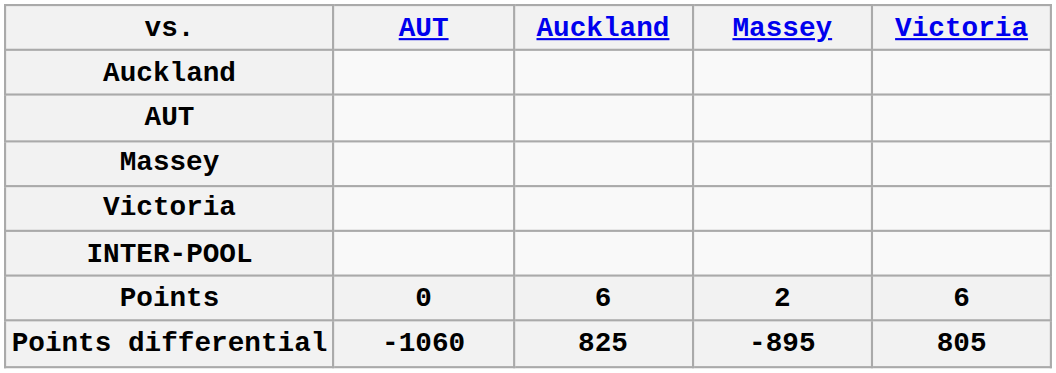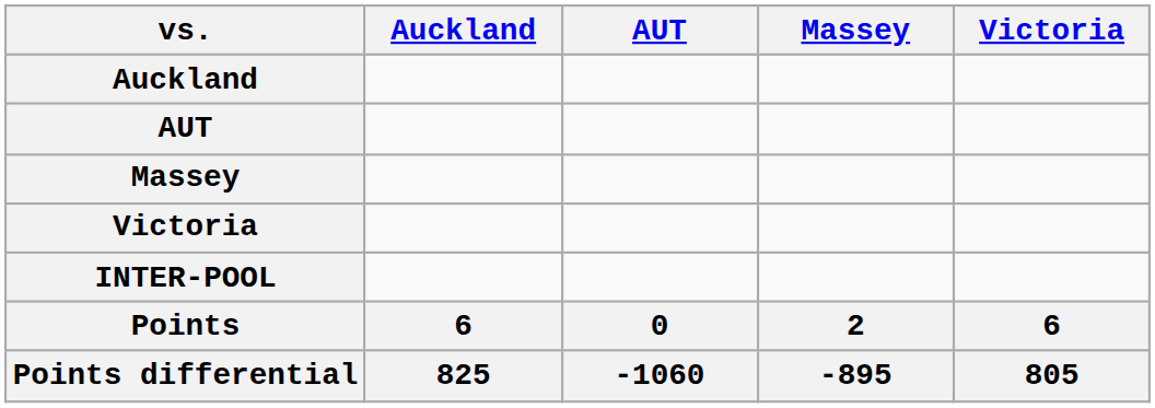 <table class="wikitable" style="text-align:center">
 <tr>
 <th>vs.</th>
+<th style="width: 6em"><a href='#'>Auckland</a></th>
 <th style="width: 6em"><a href='#'>AUT</a></th>
-<th style="width: 6em"><a href='#'>Auckland</a></th>
 <th style="width: 6em"><a href='#'>Massey</a></th>
 <th style="width: 6em"><a href='#'>Victoria</a><br></th>
 </tr>
 <tr>
 <th>Auckland</th>
 <td></td>
 <td></td>
 <td></td>
 <td></td>
 </tr>
 <tr>
 <th>AUT</th>
 <td></td>
 <td></td>
 <td></td>
 <td></td>
 </tr>
 <tr>
 <th>Massey</th>
 <td></td>
 <td></td>
 <td></td>
 <td></td>
 </tr>
 <tr>
 <th>Victoria</th>
 <td></td>
 <td></td>
 <td></td>
 <td></td>
 </tr>
 <tr>
 <th>INTER-POOL</th>
 <td></td>
 <td></td>
 <td></td>
 <td></td>
 </tr>
 <tr>
 <th>Points</th>
+<th>6</th>
 <th>0</th>
-<th>6</th>
 <th>2</th>
 <th>6</th>
 </tr>
 <tr>
 <th>Points differential</th>
+<th>825</th>
 <th>-1060</th>
-<th>825</th>
 <th>-895</th>
 <th>805</th>
 </tr>
 </table>
